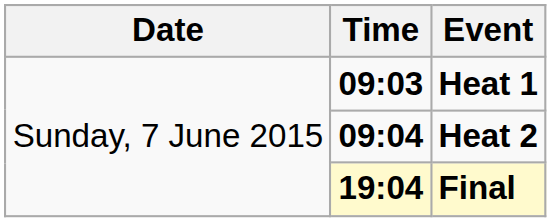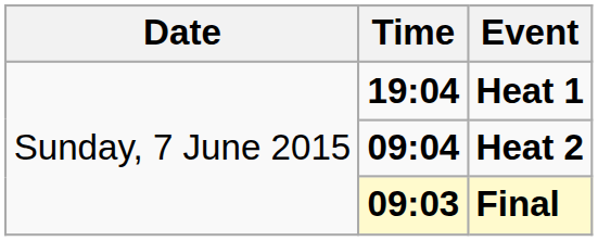 <table class="wikitable">
 <tr>
 <th>Date</th>
 <th>Time</th>
 <th>Event</th>
 </tr>
 <tr>
 <td rowspan="3">Sunday, 7 June 2015</td>
-<td><strong>09:03</strong></td>
+<td><strong>19:04</strong></td>
 <td><strong>Heat 1</strong></td>
 </tr>
 <tr>
 <td><strong>09:04</strong></td>
 <td><strong>Heat 2</strong></td>
 </tr>
 <tr style="background-color:lemonchiffon;">
-<td><strong>19:04</strong></td>
+<td><strong>09:03</strong></td>
 <td><strong>Final</strong></td>
 </tr>
 </table>
